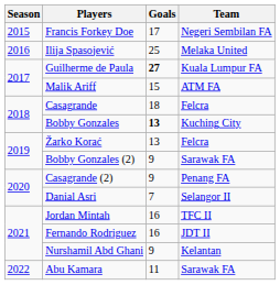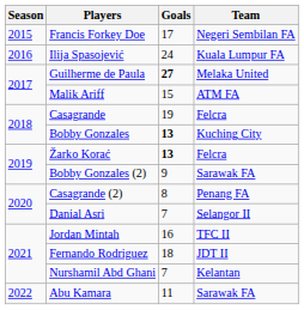 <table class="wikitable sortable" style="font-size: 85%;">
 <tr>
 <th>Season</th>
 <th>Players</th>
 <th>Goals</th>
 <th>Team</th>
 </tr>
 <tr>
 <td><a href='#'>2015</a></td>
 <td> <a href='#'>Francis Forkey Doe</a></td>
 <td>17</td>
 <td> <a href='#'>Negeri Sembilan FA</a></td>
 </tr>
 <tr>
 <td><a href='#'>2016</a></td>
 <td> <a href='#'>Ilija Spasojević</a></td>
-<td>25</td>
-<td> <a href='#'>Melaka United</a></td>
+<td>24</td>
+<td> <a href='#'>Kuala Lumpur FA</a></td>
 </tr>
 <tr>
 <td rowspan="2"><a href='#'>2017</a></td>
 <td> <a href='#'>Guilherme de Paula</a></td>
 <td><strong>27</strong></td>
-<td> <a href='#'>Kuala Lumpur FA</a></td>
+<td> <a href='#'>Melaka United</a></td>
 </tr>
 <tr>
 <td> <a href='#'>Malik Ariff</a></td>
 <td>15</td>
 <td> <a href='#'>ATM FA</a></td>
 </tr>
 <tr>
 <td rowspan="2"><a href='#'>2018</a></td>
 <td> <a href='#'>Casagrande</a></td>
-<td>18</td>
+<td>19</td>
 <td> <a href='#'>Felcra</a></td>
 </tr>
 <tr>
 <td> <a href='#'>Bobby Gonzales</a></td>
 <td><strong>13</strong></td>
 <td> <a href='#'>Kuching City</a></td>
 </tr>
 <tr>
 <td rowspan="2"><a href='#'>2019</a></td>
 <td> <a href='#'>Žarko Korać</a></td>
-<td>13</td>
+<td><strong>13</strong></td>
 <td> <a href='#'>Felcra</a></td>
 </tr>
 <tr>
 <td> <a href='#'>Bobby Gonzales</a> (2)</td>
 <td>9</td>
 <td> <a href='#'>Sarawak FA</a></td>
 </tr>
 <tr>
 <td rowspan="2"><a href='#'>2020</a></td>
 <td> <a href='#'>Casagrande</a> (2)</td>
-<td>9</td>
+<td>8</td>
 <td> <a href='#'>Penang FA</a></td>
 </tr>
 <tr>
 <td> <a href='#'>Danial Asri</a></td>
 <td>7</td>
 <td> <a href='#'>Selangor II</a></td>
 </tr>
 <tr>
 <td rowspan="3"><a href='#'>2021</a></td>
 <td> <a href='#'>Jordan Mintah</a></td>
 <td>16</td>
 <td> <a href='#'>TFC II</a></td>
 </tr>
 <tr>
 <td> <a href='#'>Fernando Rodriguez</a></td>
-<td>16</td>
+<td>18</td>
 <td> <a href='#'>JDT II</a></td>
 </tr>
 <tr>
 <td> <a href='#'>Nurshamil Abd Ghani</a></td>
-<td>9</td>
+<td>7</td>
 <td> <a href='#'>Kelantan</a></td>
 </tr>
 <tr>
 <td><a href='#'>2022</a></td>
 <td> <a href='#'>Abu Kamara</a></td>
 <td>11</td>
 <td> <a href='#'>Sarawak FA</a></td>
 </tr>
 </table>
